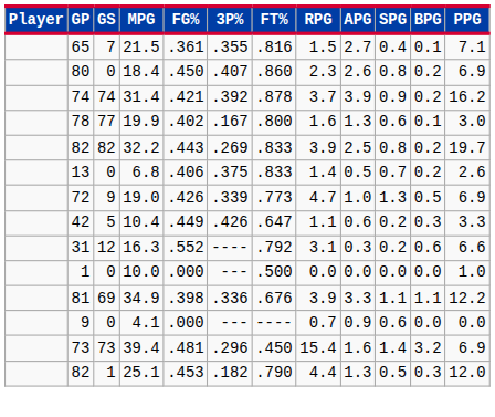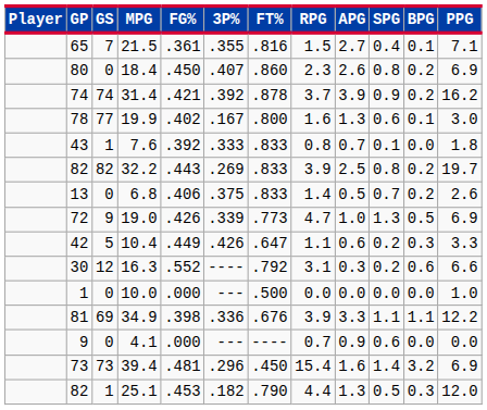 <table class="wikitable sortable" style="text-align:right;">
 <tr>
 <th style="background:#003DA5; color:#FFFFFF; border-top:#D50032 3px solid; border-bottom:#D50032 3px solid;">Player</th>
 <th style="background:#003DA5; color:#FFFFFF; border-top:#D50032 3px solid; border-bottom:#D50032 3px solid;">GP</th>
 <th style="background:#003DA5; color:#FFFFFF; border-top:#D50032 3px solid; border-bottom:#D50032 3px solid;">GS</th>
 <th style="background:#003DA5; color:#FFFFFF; border-top:#D50032 3px solid; border-bottom:#D50032 3px solid;">MPG</th>
 <th style="background:#003DA5; color:#FFFFFF; border-top:#D50032 3px solid; border-bottom:#D50032 3px solid;">FG%</th>
 <th style="background:#003DA5; color:#FFFFFF; border-top:#D50032 3px solid; border-bottom:#D50032 3px solid;">3P%</th>
 <th style="background:#003DA5; color:#FFFFFF; border-top:#D50032 3px solid; border-bottom:#D50032 3px solid;">FT%</th>
 <th style="background:#003DA5; color:#FFFFFF; border-top:#D50032 3px solid; border-bottom:#D50032 3px solid;">RPG</th>
 <th style="background:#003DA5; color:#FFFFFF; border-top:#D50032 3px solid; border-bottom:#D50032 3px solid;">APG</th>
 <th style="background:#003DA5; color:#FFFFFF; border-top:#D50032 3px solid; border-bottom:#D50032 3px solid;">SPG</th>
 <th style="background:#003DA5; color:#FFFFFF; border-top:#D50032 3px solid; border-bottom:#D50032 3px solid;">BPG</th>
 <th style="background:#003DA5; color:#FFFFFF; border-top:#D50032 3px solid; border-bottom:#D50032 3px solid;">PPG</th>
 </tr>
 <tr>
 <td></td>
 <td>65</td>
 <td>7</td>
 <td>21.5</td>
 <td>.361</td>
 <td>.355</td>
 <td>.816</td>
 <td>1.5</td>
 <td>2.7</td>
 <td>0.4</td>
 <td>0.1</td>
 <td>7.1</td>
 </tr>
 <tr>
 <td></td>
 <td>80</td>
 <td>0</td>
 <td>18.4</td>
 <td>.450</td>
 <td>.407</td>
 <td>.860</td>
 <td>2.3</td>
 <td>2.6</td>
 <td>0.8</td>
 <td>0.2</td>
 <td>6.9</td>
 </tr>
 <tr>
 <td></td>
 <td>74</td>
 <td>74</td>
 <td>31.4</td>
 <td>.421</td>
 <td>.392</td>
 <td>.878</td>
 <td>3.7</td>
 <td>3.9</td>
 <td>0.9</td>
 <td>0.2</td>
 <td>16.2</td>
 </tr>
 <tr>
 <td></td>
 <td>78</td>
 <td>77</td>
 <td>19.9</td>
 <td>.402</td>
 <td>.167</td>
 <td>.800</td>
 <td>1.6</td>
 <td>1.3</td>
 <td>0.6</td>
 <td>0.1</td>
 <td>3.0</td>
 </tr>
 <tr>
 <td></td>
+<td>43</td>
+<td>1</td>
+<td>7.6</td>
+<td>.392</td>
+<td>.333</td>
+<td>.833</td>
+<td>0.8</td>
+<td>0.7</td>
+<td>0.1</td>
+<td>0.0</td>
+<td>1.8</td>
+</tr>
+<tr>
+<td></td>
 <td>82</td>
 <td>82</td>
 <td>32.2</td>
 <td>.443</td>
 <td>.269</td>
 <td>.833</td>
 <td>3.9</td>
 <td>2.5</td>
 <td>0.8</td>
 <td>0.2</td>
 <td>19.7</td>
 </tr>
 <tr>
 <td></td>
 <td>13</td>
 <td>0</td>
 <td>6.8</td>
 <td>.406</td>
 <td>.375</td>
 <td>.833</td>
 <td>1.4</td>
 <td>0.5</td>
 <td>0.7</td>
 <td>0.2</td>
 <td>2.6</td>
 </tr>
 <tr>
 <td></td>
 <td>72</td>
 <td>9</td>
 <td>19.0</td>
 <td>.426</td>
 <td>.339</td>
 <td>.773</td>
 <td>4.7</td>
 <td>1.0</td>
 <td>1.3</td>
 <td>0.5</td>
 <td>6.9</td>
 </tr>
 <tr>
 <td></td>
 <td>42</td>
 <td>5</td>
 <td>10.4</td>
 <td>.449</td>
 <td>.426</td>
 <td>.647</td>
 <td>1.1</td>
 <td>0.6</td>
 <td>0.2</td>
 <td>0.3</td>
 <td>3.3</td>
 </tr>
 <tr>
 <td></td>
-<td>31</td>
+<td>30</td>
 <td>12</td>
 <td>16.3</td>
 <td>.552</td>
 <td>----</td>
 <td>.792</td>
 <td>3.1</td>
 <td>0.3</td>
 <td>0.2</td>
 <td>0.6</td>
 <td>6.6</td>
 </tr>
 <tr>
 <td></td>
 <td>1</td>
 <td>0</td>
 <td>10.0</td>
 <td>.000</td>
 <td>---</td>
 <td>.500</td>
 <td>0.0</td>
 <td>0.0</td>
 <td>0.0</td>
 <td>0.0</td>
 <td>1.0</td>
 </tr>
 <tr>
 <td></td>
 <td>81</td>
 <td>69</td>
 <td>34.9</td>
 <td>.398</td>
 <td>.336</td>
 <td>.676</td>
 <td>3.9</td>
 <td>3.3</td>
 <td>1.1</td>
 <td>1.1</td>
 <td>12.2</td>
 </tr>
 <tr>
 <td></td>
 <td>9</td>
 <td>0</td>
 <td>4.1</td>
 <td>.000</td>
 <td>---</td>
 <td>----</td>
 <td>0.7</td>
 <td>0.9</td>
 <td>0.6</td>
 <td>0.0</td>
 <td>0.0</td>
 </tr>
 <tr>
 <td></td>
 <td>73</td>
 <td>73</td>
 <td>39.4</td>
 <td>.481</td>
 <td>.296</td>
 <td>.450</td>
 <td>15.4</td>
 <td>1.6</td>
 <td>1.4</td>
 <td>3.2</td>
 <td>6.9</td>
 </tr>
 <tr>
 <td></td>
 <td>82</td>
 <td>1</td>
 <td>25.1</td>
 <td>.453</td>
 <td>.182</td>
 <td>.790</td>
 <td>4.4</td>
 <td>1.3</td>
 <td>0.5</td>
 <td>0.3</td>
 <td>12.0</td>
 </tr>
 </table>
